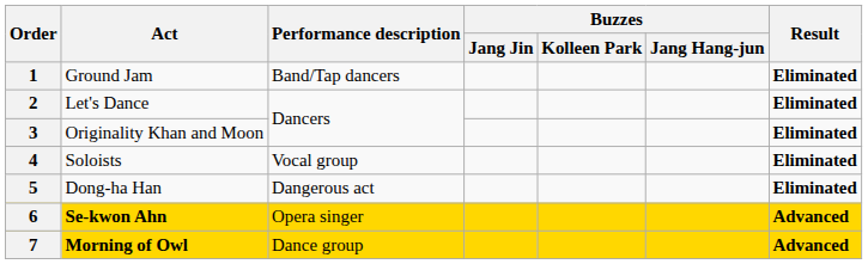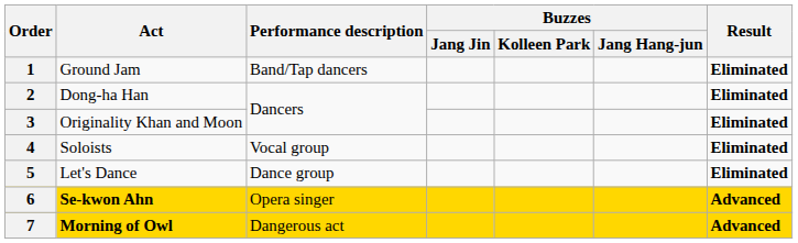 <table class="wikitable plainrowheaders">
 <tr>
 <th rowspan=2>Order</th>
 <th rowspan=2>Act</th>
 <th rowspan=2>Performance description</th>
 <th colspan=3>Buzzes</th>
 <th rowspan=2 colspan=3>Result</th>
 </tr>
 <tr>
 <th>Jang Jin</th>
 <th>Kolleen Park</th>
 <th>Jang Hang-jun</th>
 </tr>
 <tr>
 <th>1</th>
 <td>Ground Jam</td>
 <td>Band/Tap dancers</td>
 <td></td>
 <td></td>
 <td></td>
 <td><strong>Eliminated</strong></td>
 </tr>
 <tr>
 <th>2</th>
-<td>Let's Dance</td>
+<td>Dong-ha Han</td>
 <td rowspan=2>Dancers</td>
 <td></td>
 <td></td>
 <td></td>
 <td><strong>Eliminated</strong></td>
 </tr>
 <tr>
 <th>3</th>
 <td>Originality Khan and Moon</td>
 <td></td>
 <td></td>
 <td></td>
 <td><strong>Eliminated</strong></td>
 </tr>
 <tr>
 <th>4</th>
 <td>Soloists</td>
 <td>Vocal group</td>
 <td></td>
 <td></td>
 <td></td>
 <td><strong>Eliminated</strong></td>
 </tr>
 <tr>
 <th>5</th>
-<td>Dong-ha Han</td>
-<td>Dangerous act</td>
+<td>Let's Dance</td>
+<td>Dance group</td>
 <td></td>
 <td></td>
 <td></td>
 <td><strong>Eliminated</strong></td>
 </tr>
 <tr style="background:gold;">
 <th>6</th>
 <td><strong>Se-kwon Ahn</strong></td>
 <td>Opera singer</td>
 <td></td>
 <td></td>
 <td></td>
 <td><strong>Advanced</strong></td>
 </tr>
 <tr style="background:gold;">
 <th>7</th>
 <td><strong>Morning of Owl</strong></td>
-<td>Dance group</td>
+<td>Dangerous act</td>
 <td></td>
 <td></td>
 <td></td>
 <td><strong>Advanced</strong></td>
 </tr>
 </table>
